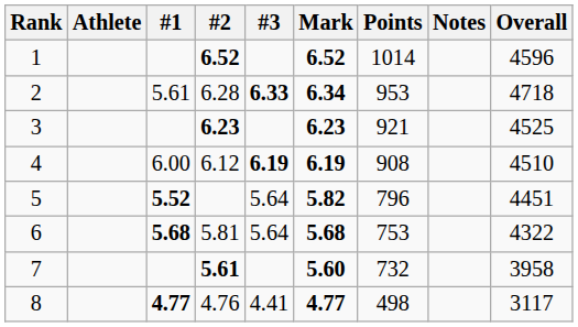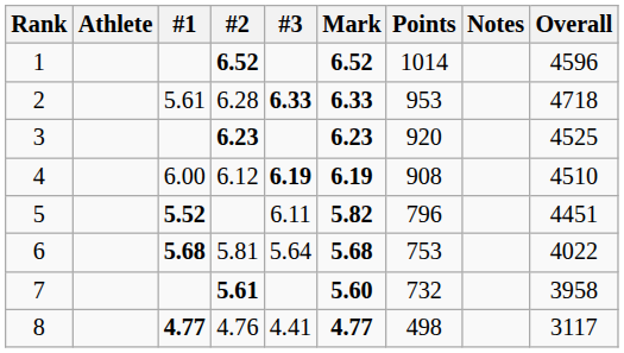 <table class="wikitable sortable" style="text-align:center">
 <tr>
 <th>Rank</th>
 <th>Athlete</th>
 <th>#1</th>
 <th>#2</th>
 <th>#3</th>
 <th>Mark</th>
 <th>Points</th>
 <th>Notes</th>
 <th>Overall</th>
 </tr>
 <tr>
 <td>1</td>
 <td align="left"></td>
 <td></td>
 <td><strong>6.52</strong></td>
 <td></td>
 <td><strong>6.52</strong></td>
 <td>1014</td>
 <td></td>
 <td>4596</td>
 </tr>
 <tr>
 <td>2</td>
 <td align="left"></td>
 <td>5.61</td>
 <td>6.28</td>
 <td><strong>6.33</strong></td>
-<td><strong>6.34</strong></td>
+<td><strong>6.33</strong></td>
 <td>953</td>
 <td></td>
 <td>4718</td>
 </tr>
 <tr>
 <td>3</td>
 <td align="left"></td>
 <td></td>
 <td><strong>6.23</strong></td>
 <td></td>
 <td><strong>6.23</strong></td>
-<td>921</td>
+<td>920</td>
 <td></td>
 <td>4525</td>
 </tr>
 <tr>
 <td>4</td>
 <td align="left"></td>
 <td>6.00</td>
 <td>6.12</td>
 <td><strong>6.19</strong></td>
 <td><strong>6.19</strong></td>
 <td>908</td>
 <td></td>
 <td>4510</td>
 </tr>
 <tr>
 <td>5</td>
 <td align="left"></td>
 <td><strong>5.52</strong></td>
 <td></td>
-<td>5.64</td>
+<td>6.11</td>
 <td><strong>5.82</strong></td>
 <td>796</td>
 <td></td>
 <td>4451</td>
 </tr>
 <tr>
 <td>6</td>
 <td align="left"></td>
 <td><strong>5.68</strong></td>
 <td>5.81</td>
 <td>5.64</td>
 <td><strong>5.68</strong></td>
 <td>753</td>
 <td></td>
-<td>4322</td>
+<td>4022</td>
 </tr>
 <tr>
 <td>7</td>
 <td align="left"></td>
 <td></td>
 <td><strong>5.61</strong></td>
 <td></td>
 <td><strong>5.60</strong></td>
 <td>732</td>
 <td></td>
 <td>3958</td>
 </tr>
 <tr>
 <td>8</td>
 <td align="left"></td>
 <td><strong>4.77</strong></td>
 <td>4.76</td>
 <td>4.41</td>
 <td><strong>4.77</strong></td>
 <td>498</td>
 <td></td>
 <td>3117</td>
 </tr>
 </table>
